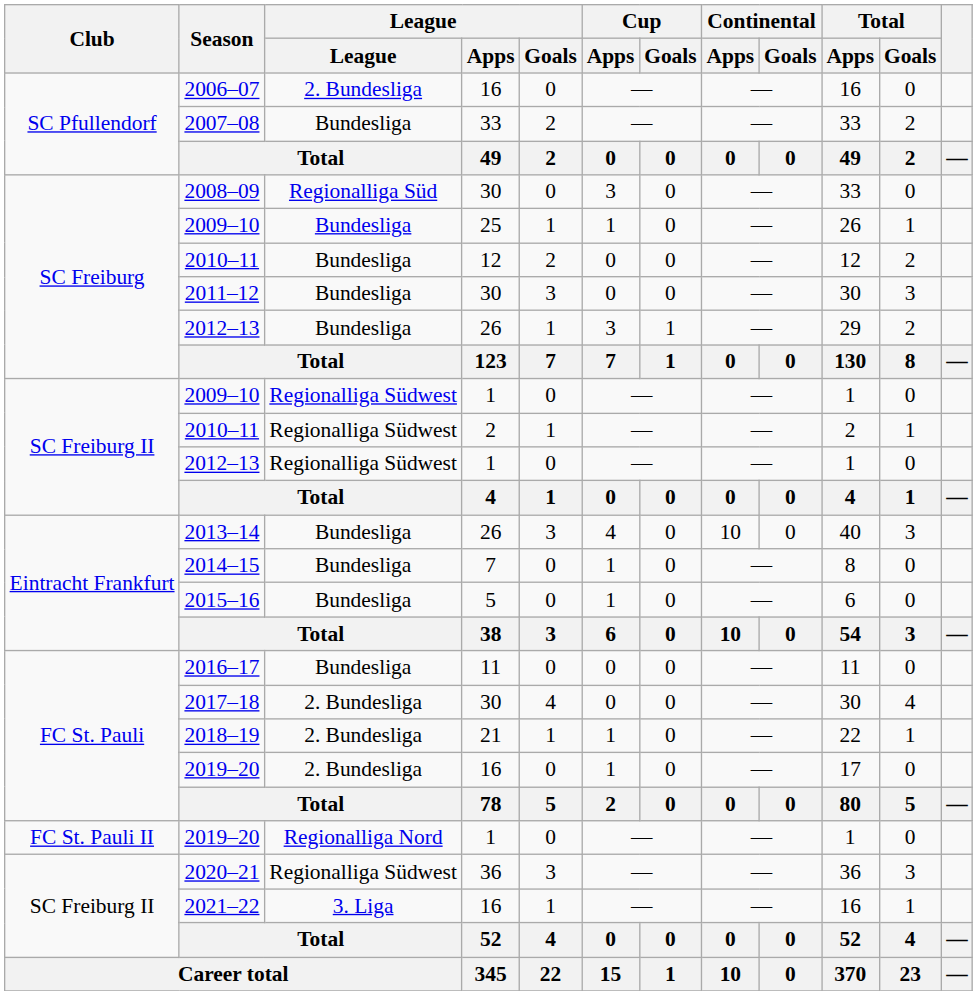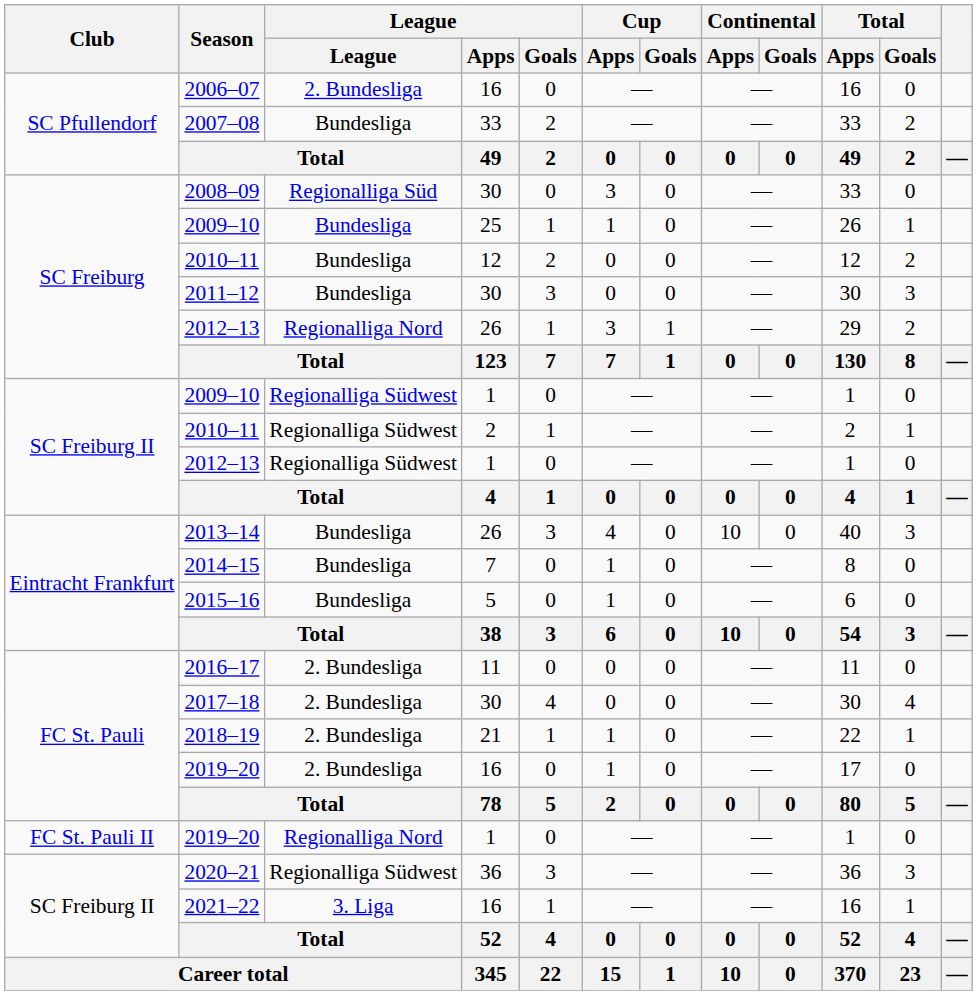 <table class="wikitable" style="text-align:center">
 <tr>
 <th rowspan="2">Club</th>
 <th rowspan="2">Season</th>
 <th colspan="3">League</th>
 <th colspan="2">Cup</th>
 <th colspan="2">Continental</th>
 <th colspan="2">Total</th>
 <th rowspan="2"></th>
 </tr>
 <tr>
 <th>League</th>
 <th>Apps</th>
 <th>Goals</th>
 <th>Apps</th>
 <th>Goals</th>
 <th>Apps</th>
 <th>Goals</th>
 <th>Apps</th>
 <th>Goals</th>
 </tr>
 <tr>
 <td rowspan="3"><a href='#'>SC Pfullendorf</a></td>
 <td><a href='#'>2006–07</a></td>
 <td><a href='#'>2. Bundesliga</a></td>
 <td>16</td>
 <td>0</td>
 <td colspan="2">—</td>
 <td colspan="2">—</td>
 <td>16</td>
 <td>0</td>
 <td></td>
 </tr>
 <tr>
 <td><a href='#'>2007–08</a></td>
 <td>Bundesliga</td>
 <td>33</td>
 <td>2</td>
 <td colspan="2">—</td>
 <td colspan="2">—</td>
 <td>33</td>
 <td>2</td>
 <td></td>
 </tr>
 <tr>
 <th colspan="2">Total</th>
 <th>49</th>
 <th>2</th>
 <th>0</th>
 <th>0</th>
 <th>0</th>
 <th>0</th>
 <th>49</th>
 <th>2</th>
 <th>—</th>
 </tr>
 <tr>
 <td rowspan="6"><a href='#'>SC Freiburg</a></td>
 <td><a href='#'>2008–09</a></td>
 <td><a href='#'>Regionalliga Süd</a></td>
 <td>30</td>
 <td>0</td>
 <td>3</td>
 <td>0</td>
 <td colspan="2">—</td>
 <td>33</td>
 <td>0</td>
 <td></td>
 </tr>
 <tr>
 <td><a href='#'>2009–10</a></td>
 <td><a href='#'>Bundesliga</a></td>
 <td>25</td>
 <td>1</td>
 <td>1</td>
 <td>0</td>
 <td colspan="2">—</td>
 <td>26</td>
 <td>1</td>
 <td></td>
 </tr>
 <tr>
 <td><a href='#'>2010–11</a></td>
 <td>Bundesliga</td>
 <td>12</td>
 <td>2</td>
 <td>0</td>
 <td>0</td>
 <td colspan="2">—</td>
 <td>12</td>
 <td>2</td>
 <td></td>
 </tr>
 <tr>
 <td><a href='#'>2011–12</a></td>
 <td>Bundesliga</td>
 <td>30</td>
 <td>3</td>
 <td>0</td>
 <td>0</td>
 <td colspan="2">—</td>
 <td>30</td>
 <td>3</td>
 <td></td>
 </tr>
 <tr>
 <td><a href='#'>2012–13</a></td>
-<td>Bundesliga</td>
+<td><a href='#'>Regionalliga Nord</a></td>
 <td>26</td>
 <td>1</td>
 <td>3</td>
 <td>1</td>
 <td colspan="2">—</td>
 <td>29</td>
 <td>2</td>
 <td></td>
 </tr>
 <tr>
 <th colspan="2">Total</th>
 <th>123</th>
 <th>7</th>
 <th>7</th>
 <th>1</th>
 <th>0</th>
 <th>0</th>
 <th>130</th>
 <th>8</th>
 <th>—</th>
 </tr>
 <tr>
 <td rowspan="4"><a href='#'>SC Freiburg II</a></td>
 <td><a href='#'>2009–10</a></td>
 <td><a href='#'>Regionalliga Südwest</a></td>
 <td>1</td>
 <td>0</td>
 <td colspan="2">—</td>
 <td colspan="2">—</td>
 <td>1</td>
 <td>0</td>
 <td></td>
 </tr>
 <tr>
 <td><a href='#'>2010–11</a></td>
 <td>Regionalliga Südwest</td>
 <td>2</td>
 <td>1</td>
 <td colspan="2">—</td>
 <td colspan="2">—</td>
 <td>2</td>
 <td>1</td>
 <td></td>
 </tr>
 <tr>
 <td><a href='#'>2012–13</a></td>
 <td>Regionalliga Südwest</td>
 <td>1</td>
 <td>0</td>
 <td colspan="2">—</td>
 <td colspan="2">—</td>
 <td>1</td>
 <td>0</td>
 <td></td>
 </tr>
 <tr>
 <th colspan="2">Total</th>
 <th>4</th>
 <th>1</th>
 <th>0</th>
 <th>0</th>
 <th>0</th>
 <th>0</th>
 <th>4</th>
 <th>1</th>
 <th>—</th>
 </tr>
 <tr>
 <td rowspan="4"><a href='#'>Eintracht Frankfurt</a></td>
 <td><a href='#'>2013–14</a></td>
 <td>Bundesliga</td>
 <td>26</td>
 <td>3</td>
 <td>4</td>
 <td>0</td>
 <td>10</td>
 <td>0</td>
 <td>40</td>
 <td>3</td>
 <td></td>
 </tr>
 <tr>
 <td><a href='#'>2014–15</a></td>
 <td>Bundesliga</td>
 <td>7</td>
 <td>0</td>
 <td>1</td>
 <td>0</td>
 <td colspan="2">—</td>
 <td>8</td>
 <td>0</td>
 <td></td>
 </tr>
 <tr>
 <td><a href='#'>2015–16</a></td>
 <td>Bundesliga</td>
 <td>5</td>
 <td>0</td>
 <td>1</td>
 <td>0</td>
 <td colspan="2">—</td>
 <td>6</td>
 <td>0</td>
 <td></td>
 </tr>
 <tr>
 <th colspan="2">Total</th>
 <th>38</th>
 <th>3</th>
 <th>6</th>
 <th>0</th>
 <th>10</th>
 <th>0</th>
 <th>54</th>
 <th>3</th>
 <th>—</th>
 </tr>
 <tr>
 <td rowspan="5"><a href='#'>FC St. Pauli</a></td>
 <td><a href='#'>2016–17</a></td>
-<td>Bundesliga</td>
+<td>2. Bundesliga</td>
 <td>11</td>
 <td>0</td>
 <td>0</td>
 <td>0</td>
 <td colspan="2">—</td>
 <td>11</td>
 <td>0</td>
 <td></td>
 </tr>
 <tr>
 <td><a href='#'>2017–18</a></td>
 <td>2. Bundesliga</td>
 <td>30</td>
 <td>4</td>
 <td>0</td>
 <td>0</td>
 <td colspan="2">—</td>
 <td>30</td>
 <td>4</td>
 <td></td>
 </tr>
 <tr>
 <td><a href='#'>2018–19</a></td>
 <td>2. Bundesliga</td>
 <td>21</td>
 <td>1</td>
 <td>1</td>
 <td>0</td>
 <td colspan="2">—</td>
 <td>22</td>
 <td>1</td>
 <td></td>
 </tr>
 <tr>
 <td><a href='#'>2019–20</a></td>
 <td>2. Bundesliga</td>
 <td>16</td>
 <td>0</td>
 <td>1</td>
 <td>0</td>
 <td colspan="2">—</td>
 <td>17</td>
 <td>0</td>
 <td></td>
 </tr>
 <tr>
 <th colspan="2">Total</th>
 <th>78</th>
 <th>5</th>
 <th>2</th>
 <th>0</th>
 <th>0</th>
 <th>0</th>
 <th>80</th>
 <th>5</th>
 <th>—</th>
 </tr>
 <tr>
 <td><a href='#'>FC St. Pauli II</a></td>
 <td><a href='#'>2019–20</a></td>
 <td><a href='#'>Regionalliga Nord</a></td>
 <td>1</td>
 <td>0</td>
 <td colspan="2">—</td>
 <td colspan="2">—</td>
 <td>1</td>
 <td>0</td>
 <td></td>
 </tr>
 <tr>
 <td rowspan="3">SC Freiburg II</td>
 <td><a href='#'>2020–21</a></td>
 <td>Regionalliga Südwest</td>
 <td>36</td>
 <td>3</td>
 <td colspan="2">—</td>
 <td colspan="2">—</td>
 <td>36</td>
 <td>3</td>
 <td></td>
 </tr>
 <tr>
 <td><a href='#'>2021–22</a></td>
 <td><a href='#'>3. Liga</a></td>
 <td>16</td>
 <td>1</td>
 <td colspan="2">—</td>
 <td colspan="2">—</td>
 <td>16</td>
 <td>1</td>
 <td></td>
 </tr>
 <tr>
 <th colspan="2">Total</th>
 <th>52</th>
 <th>4</th>
 <th>0</th>
 <th>0</th>
 <th>0</th>
 <th>0</th>
 <th>52</th>
 <th>4</th>
 <th>—</th>
 </tr>
 <tr>
 <th colspan="3">Career total</th>
 <th>345</th>
 <th>22</th>
 <th>15</th>
 <th>1</th>
 <th>10</th>
 <th>0</th>
 <th>370</th>
 <th>23</th>
 <th>—</th>
 </tr>
 </table>
